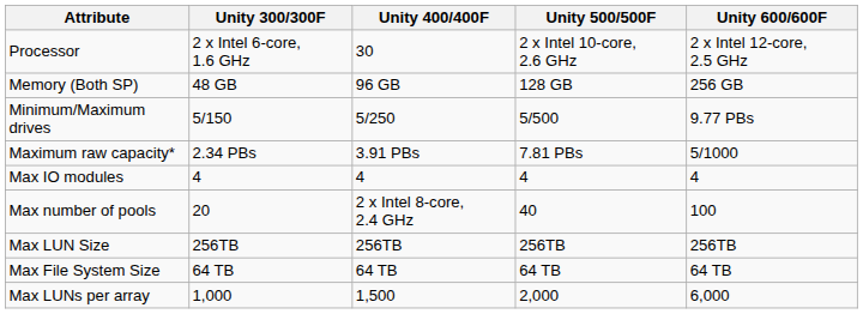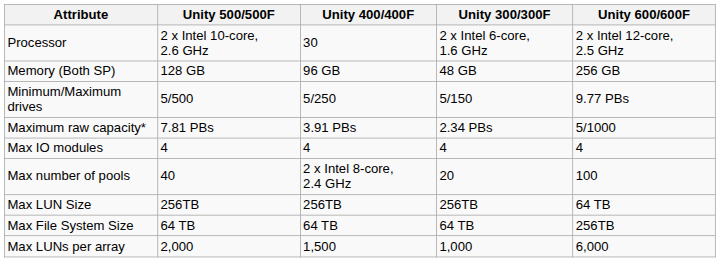 <table class="wikitable">
 <tr>
 <th>Attribute</th>
+<th>Unity 500/500F</th>
+<th>Unity 400/400F</th>
 <th>Unity 300/300F</th>
-<th>Unity 400/400F</th>
-<th>Unity 500/500F</th>
 <th>Unity 600/600F</th>
 </tr>
 <tr>
 <td>Processor</td>
+<td>2 x Intel 10-core, 2.6 GHz</td>
+<td>30</td>
 <td>2 x Intel 6-core, 1.6 GHz</td>
-<td>30</td>
-<td>2 x Intel 10-core, 2.6 GHz</td>
 <td>2 x Intel 12-core, 2.5 GHz</td>
 </tr>
 <tr>
 <td>Memory (Both SP)</td>
+<td>128 GB</td>
+<td>96 GB</td>
 <td>48 GB</td>
-<td>96 GB</td>
-<td>128 GB</td>
 <td>256 GB</td>
 </tr>
 <tr>
 <td>Minimum/Maximum drives</td>
+<td>5/500</td>
+<td>5/250</td>
 <td>5/150</td>
-<td>5/250</td>
-<td>5/500</td>
 <td>9.77 PBs</td>
 </tr>
 <tr>
 <td>Maximum raw capacity*</td>
+<td>7.81 PBs</td>
+<td>3.91 PBs</td>
 <td>2.34 PBs</td>
-<td>3.91 PBs</td>
-<td>7.81 PBs</td>
 <td>5/1000</td>
 </tr>
 <tr>
 <td>Max IO modules</td>
 <td>4</td>
 <td>4</td>
 <td>4</td>
 <td>4</td>
 </tr>
 <tr>
 <td>Max number of pools</td>
+<td>40</td>
+<td>2 x Intel 8-core, 2.4 GHz</td>
 <td>20</td>
-<td>2 x Intel 8-core, 2.4 GHz</td>
-<td>40</td>
 <td>100</td>
 </tr>
 <tr>
 <td>Max LUN Size</td>
 <td>256TB</td>
 <td>256TB</td>
 <td>256TB</td>
-<td>256TB</td>
+<td>64 TB</td>
 </tr>
 <tr>
 <td>Max File System Size</td>
 <td>64 TB</td>
 <td>64 TB</td>
 <td>64 TB</td>
-<td>64 TB</td>
+<td>256TB</td>
 </tr>
 <tr>
 <td>Max LUNs per array</td>
+<td>2,000</td>
+<td>1,500</td>
 <td>1,000</td>
-<td>1,500</td>
-<td>2,000</td>
 <td>6,000</td>
 </tr>
 </table>
